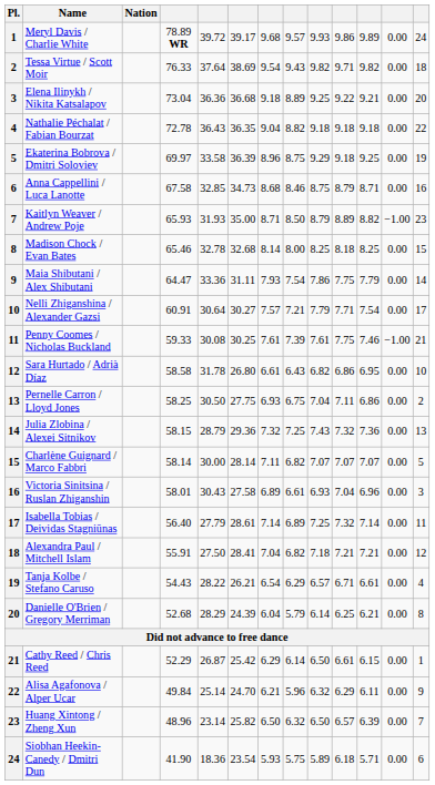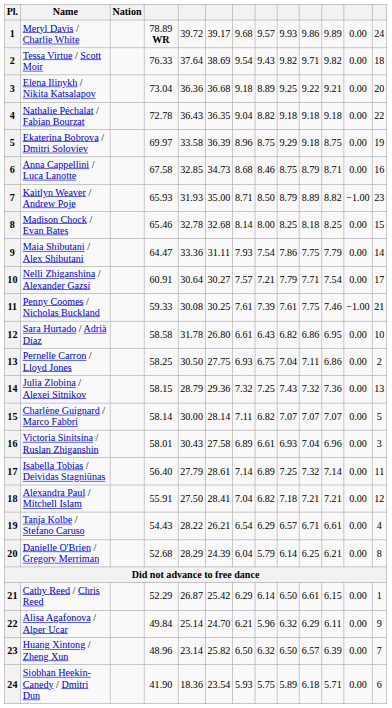 <table class="wikitable sortable" style="text-align:center">
 <tr>
 <th>Pl.</th>
 <th>Name</th>
 <th>Nation</th>
 <th></th>
 <th></th>
 <th></th>
 <th></th>
 <th></th>
 <th></th>
 <th></th>
 <th></th>
 <th></th>
 <th></th>
 </tr>
 <tr>
 <th>1</th>
 <td align=left><a href='#'>Meryl Davis</a> / <a href='#'>Charlie White</a></td>
 <td align=left><br></td>
 <td>78.89 <strong>WR</strong></td>
 <td>39.72</td>
 <td>39.17</td>
 <td>9.68</td>
 <td>9.57</td>
 <td>9.93</td>
 <td>9.86</td>
 <td>9.89</td>
 <td>0.00</td>
 <td>24</td>
 </tr>
 <tr>
 <th>2</th>
 <td align=left><a href='#'>Tessa Virtue</a> / <a href='#'>Scott Moir</a></td>
 <td align=left><br></td>
 <td>76.33</td>
 <td>37.64</td>
 <td>38.69</td>
 <td>9.54</td>
 <td>9.43</td>
 <td>9.82</td>
 <td>9.71</td>
 <td>9.82</td>
 <td>0.00</td>
 <td>18</td>
 </tr>
 <tr>
 <th>3</th>
 <td align=left><a href='#'>Elena Ilinykh</a> / <a href='#'>Nikita Katsalapov</a></td>
 <td align=left><br></td>
 <td>73.04</td>
 <td>36.36</td>
 <td>36.68</td>
 <td>9.18</td>
 <td>8.89</td>
 <td>9.25</td>
 <td>9.22</td>
 <td>9.21</td>
 <td>0.00</td>
 <td>20</td>
 </tr>
 <tr>
 <th>4</th>
 <td align=left><a href='#'>Nathalie Péchalat</a> / <a href='#'>Fabian Bourzat</a></td>
 <td align=left><br></td>
 <td>72.78</td>
 <td>36.43</td>
 <td>36.35</td>
 <td>9.04</td>
 <td>8.82</td>
 <td>9.18</td>
 <td>9.18</td>
 <td>9.18</td>
 <td>0.00</td>
 <td>22</td>
 </tr>
 <tr>
 <th>5</th>
 <td align=left><a href='#'>Ekaterina Bobrova</a> / <a href='#'>Dmitri Soloviev</a></td>
 <td align=left><br></td>
 <td>69.97</td>
 <td>33.58</td>
 <td>36.39</td>
 <td>8.96</td>
 <td>8.75</td>
 <td>9.29</td>
 <td>9.18</td>
-<td>9.25</td>
+<td>8.75</td>
 <td>0.00</td>
 <td>19</td>
 </tr>
 <tr>
 <th>6</th>
 <td align=left><a href='#'>Anna Cappellini</a> / <a href='#'>Luca Lanotte</a></td>
 <td align=left><br></td>
 <td>67.58</td>
 <td>32.85</td>
 <td>34.73</td>
 <td>8.68</td>
 <td>8.46</td>
 <td>8.75</td>
 <td>8.79</td>
 <td>8.71</td>
 <td>0.00</td>
 <td>16</td>
 </tr>
 <tr>
 <th>7</th>
 <td align=left><a href='#'>Kaitlyn Weaver</a> / <a href='#'>Andrew Poje</a></td>
 <td align=left><br></td>
 <td>65.93</td>
 <td>31.93</td>
 <td>35.00</td>
 <td>8.71</td>
 <td>8.50</td>
 <td>8.79</td>
 <td>8.89</td>
 <td>8.82</td>
 <td>−1.00</td>
 <td>23</td>
 </tr>
 <tr>
 <th>8</th>
 <td align=left><a href='#'>Madison Chock</a> / <a href='#'>Evan Bates</a></td>
 <td align=left><br></td>
 <td>65.46</td>
 <td>32.78</td>
 <td>32.68</td>
 <td>8.14</td>
 <td>8.00</td>
 <td>8.25</td>
 <td>8.18</td>
 <td>8.25</td>
 <td>0.00</td>
 <td>15</td>
 </tr>
 <tr>
 <th>9</th>
 <td align=left><a href='#'>Maia Shibutani</a> / <a href='#'>Alex Shibutani</a></td>
 <td align=left><br></td>
 <td>64.47</td>
 <td>33.36</td>
 <td>31.11</td>
 <td>7.93</td>
 <td>7.54</td>
 <td>7.86</td>
 <td>7.75</td>
 <td>7.79</td>
 <td>0.00</td>
 <td>14</td>
 </tr>
 <tr>
 <th>10</th>
 <td align=left><a href='#'>Nelli Zhiganshina</a> / <a href='#'>Alexander Gazsi</a></td>
 <td align=left><br></td>
 <td>60.91</td>
 <td>30.64</td>
 <td>30.27</td>
 <td>7.57</td>
 <td>7.21</td>
 <td>7.79</td>
 <td>7.71</td>
 <td>7.54</td>
 <td>0.00</td>
 <td>17</td>
 </tr>
 <tr>
 <th>11</th>
 <td align=left><a href='#'>Penny Coomes</a> / <a href='#'>Nicholas Buckland</a></td>
 <td align=left><br></td>
 <td>59.33</td>
 <td>30.08</td>
 <td>30.25</td>
 <td>7.61</td>
 <td>7.39</td>
 <td>7.61</td>
 <td>7.75</td>
 <td>7.46</td>
 <td>−1.00</td>
 <td>21</td>
 </tr>
 <tr>
 <th>12</th>
 <td align=left><a href='#'>Sara Hurtado</a> / <a href='#'>Adrià Díaz</a></td>
 <td align=left><br></td>
 <td>58.58</td>
 <td>31.78</td>
 <td>26.80</td>
 <td>6.61</td>
 <td>6.43</td>
 <td>6.82</td>
 <td>6.86</td>
 <td>6.95</td>
 <td>0.00</td>
 <td>10</td>
 </tr>
 <tr>
 <th>13</th>
 <td align=left><a href='#'>Pernelle Carron</a> / <a href='#'>Lloyd Jones</a></td>
 <td align=left><br></td>
 <td>58.25</td>
 <td>30.50</td>
 <td>27.75</td>
 <td>6.93</td>
 <td>6.75</td>
 <td>7.04</td>
 <td>7.11</td>
 <td>6.86</td>
 <td>0.00</td>
 <td>2</td>
 </tr>
 <tr>
 <th>14</th>
 <td align=left><a href='#'>Julia Zlobina</a> / <a href='#'>Alexei Sitnikov</a></td>
 <td align=left><br></td>
 <td>58.15</td>
 <td>28.79</td>
 <td>29.36</td>
 <td>7.32</td>
 <td>7.25</td>
 <td>7.43</td>
 <td>7.32</td>
 <td>7.36</td>
 <td>0.00</td>
 <td>13</td>
 </tr>
 <tr>
 <th>15</th>
 <td align=left><a href='#'>Charlène Guignard</a> / <a href='#'>Marco Fabbri</a></td>
 <td align=left><br></td>
 <td>58.14</td>
 <td>30.00</td>
 <td>28.14</td>
 <td>7.11</td>
 <td>6.82</td>
 <td>7.07</td>
 <td>7.07</td>
 <td>7.07</td>
 <td>0.00</td>
 <td>5</td>
 </tr>
 <tr>
 <th>16</th>
 <td align=left><a href='#'>Victoria Sinitsina</a> / <a href='#'>Ruslan Zhiganshin</a></td>
 <td align=left><br></td>
 <td>58.01</td>
 <td>30.43</td>
 <td>27.58</td>
 <td>6.89</td>
 <td>6.61</td>
 <td>6.93</td>
 <td>7.04</td>
 <td>6.96</td>
 <td>0.00</td>
 <td>3</td>
 </tr>
 <tr>
 <th>17</th>
 <td align=left><a href='#'>Isabella Tobias</a> / <a href='#'>Deividas Stagniūnas</a></td>
 <td align=left><br></td>
 <td>56.40</td>
 <td>27.79</td>
 <td>28.61</td>
 <td>7.14</td>
 <td>6.89</td>
 <td>7.25</td>
 <td>7.32</td>
 <td>7.14</td>
 <td>0.00</td>
 <td>11</td>
 </tr>
 <tr>
 <th>18</th>
 <td align=left><a href='#'>Alexandra Paul</a> / <a href='#'>Mitchell Islam</a></td>
 <td align=left><br></td>
 <td>55.91</td>
 <td>27.50</td>
 <td>28.41</td>
 <td>7.04</td>
 <td>6.82</td>
 <td>7.18</td>
 <td>7.21</td>
 <td>7.21</td>
 <td>0.00</td>
 <td>12</td>
 </tr>
 <tr>
 <th>19</th>
 <td align=left><a href='#'>Tanja Kolbe</a> / <a href='#'>Stefano Caruso</a></td>
 <td align=left><br></td>
 <td>54.43</td>
 <td>28.22</td>
 <td>26.21</td>
 <td>6.54</td>
 <td>6.29</td>
 <td>6.57</td>
 <td>6.71</td>
 <td>6.61</td>
 <td>0.00</td>
 <td>4</td>
 </tr>
 <tr>
 <th>20</th>
 <td align=left><a href='#'>Danielle O'Brien</a> / <a href='#'>Gregory Merriman</a></td>
 <td align=left><br></td>
 <td>52.68</td>
 <td>28.29</td>
 <td>24.39</td>
 <td>6.04</td>
 <td>5.79</td>
 <td>6.14</td>
 <td>6.25</td>
 <td>6.21</td>
 <td>0.00</td>
 <td>8</td>
 </tr>
 <tr>
 <th colspan=13>Did not advance to free dance</th>
 </tr>
 <tr>
 <th>21</th>
 <td align=left><a href='#'>Cathy Reed</a> / <a href='#'>Chris Reed</a></td>
 <td align=left><br></td>
 <td>52.29</td>
 <td>26.87</td>
 <td>25.42</td>
 <td>6.29</td>
 <td>6.14</td>
 <td>6.50</td>
 <td>6.61</td>
 <td>6.15</td>
 <td>0.00</td>
 <td>1</td>
 </tr>
 <tr>
 <th>22</th>
 <td align=left><a href='#'>Alisa Agafonova</a> / <a href='#'>Alper Ucar</a></td>
 <td align=left><br></td>
 <td>49.84</td>
 <td>25.14</td>
 <td>24.70</td>
 <td>6.21</td>
 <td>5.96</td>
 <td>6.32</td>
 <td>6.29</td>
 <td>6.11</td>
 <td>0.00</td>
 <td>9</td>
 </tr>
 <tr>
 <th>23</th>
 <td align=left><a href='#'>Huang Xintong</a> / <a href='#'>Zheng Xun</a></td>
 <td align=left><br></td>
 <td>48.96</td>
 <td>23.14</td>
 <td>25.82</td>
 <td>6.50</td>
 <td>6.32</td>
 <td>6.50</td>
 <td>6.57</td>
 <td>6.39</td>
 <td>0.00</td>
 <td>7</td>
 </tr>
 <tr>
 <th>24</th>
 <td align=left><a href='#'>Siobhan Heekin-Canedy</a> / <a href='#'>Dmitri Dun</a></td>
 <td align=left><br></td>
 <td>41.90</td>
 <td>18.36</td>
 <td>23.54</td>
 <td>5.93</td>
 <td>5.75</td>
 <td>5.89</td>
 <td>6.18</td>
 <td>5.71</td>
 <td>0.00</td>
 <td>6</td>
 </tr>
 </table>
